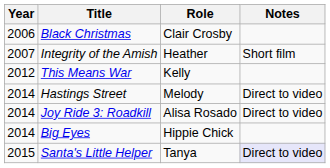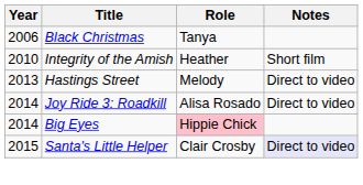 <table class="wikitable sortable">
 <tr>
 <th>Year</th>
 <th>Title</th>
 <th>Role</th>
 <th class="unsortable">Notes</th>
 </tr>
 <tr>
 <td>2006</td>
 <td><em><a href='#'>Black Christmas</a></em></td>
-<td>Clair Crosby</td>
+<td>Tanya</td>
 <td></td>
 </tr>
 <tr>
-<td>2007</td>
+<td>2010</td>
 <td><em>Integrity of the Amish</em></td>
 <td>Heather</td>
 <td>Short film</td>
 </tr>
 <tr>
-<td>2012</td>
-<td><em><a href='#'>This Means War</a></em></td>
-<td>Kelly</td>
-<td></td>
-</tr>
-<tr>
-<td>2014</td>
+<td>2013</td>
 <td><em>Hastings Street</em></td>
 <td>Melody</td>
 <td>Direct to video</td>
 </tr>
 <tr>
 <td>2014</td>
 <td><em><a href='#'>Joy Ride 3: Roadkill</a></em></td>
 <td>Alisa Rosado</td>
 <td>Direct to video</td>
 </tr>
 <tr>
 <td>2014</td>
 <td><em><a href='#'>Big Eyes</a></em></td>
-<td>Hippie Chick</td>
+<td style="background: pink;">Hippie Chick</td>
 <td></td>
 </tr>
 <tr>
 <td>2015</td>
 <td><em><a href='#'>Santa's Little Helper</a></em></td>
-<td>Tanya</td>
+<td>Clair Crosby</td>
 <td style="background: lavender;">Direct to video</td>
 </tr>
 </table>
